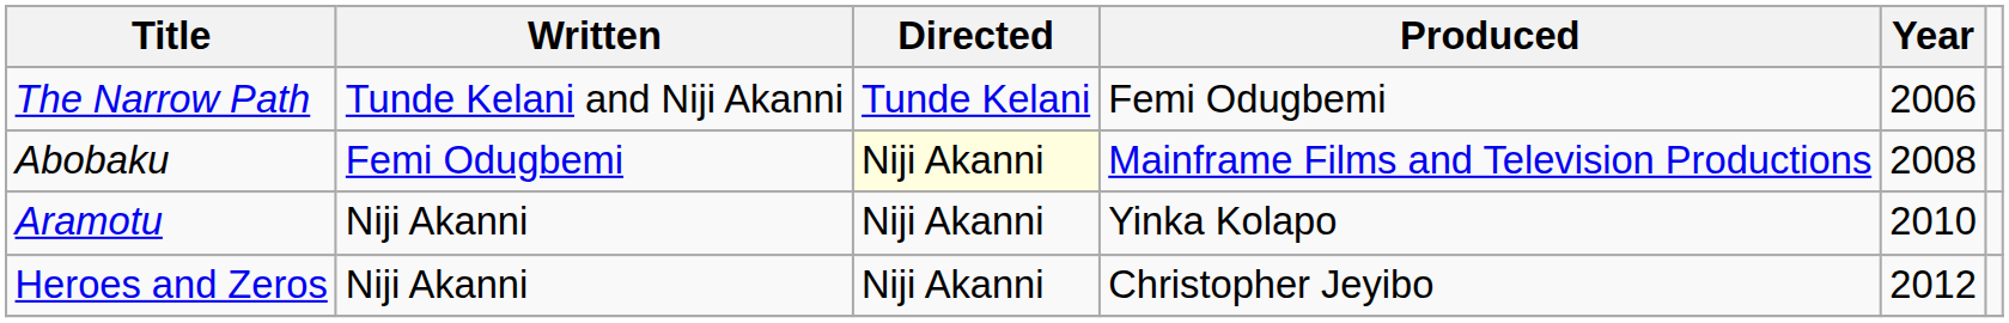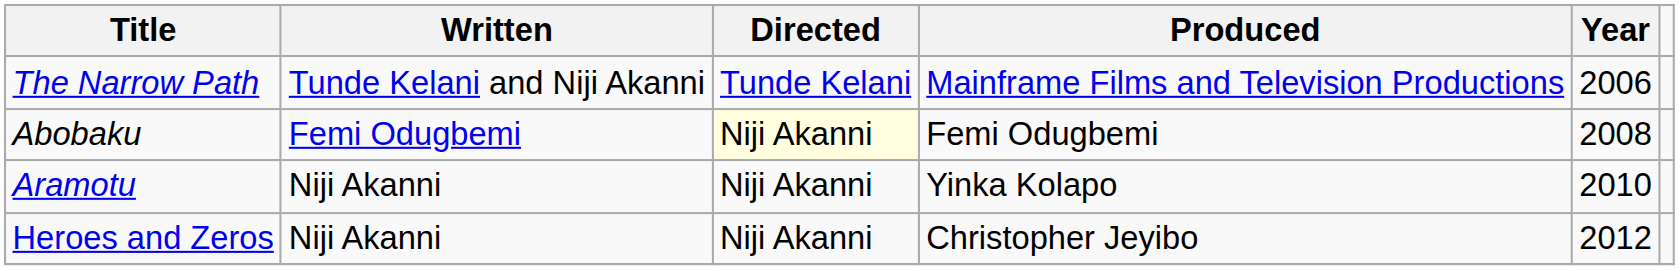 <table class="wikitable">
 <tr>
 <th>Title</th>
 <th>Written</th>
 <th>Directed</th>
 <th>Produced</th>
 <th>Year</th>
 </tr>
 <tr>
 <td><em><a href='#'>The Narrow Path</a></em></td>
 <td><a href='#'>Tunde Kelani</a> and Niji Akanni</td>
 <td><a href='#'>Tunde Kelani</a></td>
-<td>Femi Odugbemi</td>
+<td><a href='#'>Mainframe Films and Television Productions</a></td>
 <td>2006</td>
 <td></td>
 </tr>
 <tr>
 <td><em>Abobaku</em></td>
 <td><a href='#'>Femi Odugbemi</a></td>
 <td style="background: lightyellow;">Niji Akanni</td>
-<td><a href='#'>Mainframe Films and Television Productions</a></td>
+<td>Femi Odugbemi</td>
 <td>2008</td>
 <td></td>
 </tr>
 <tr>
 <td><em><a href='#'>Aramotu</a></em></td>
 <td>Niji Akanni</td>
 <td>Niji Akanni</td>
 <td>Yinka Kolapo</td>
 <td>2010</td>
 <td></td>
 </tr>
 <tr>
 <td><a href='#'>Heroes and Zeros</a></td>
 <td>Niji Akanni</td>
 <td>Niji Akanni</td>
 <td>Christopher Jeyibo</td>
 <td>2012</td>
 <td></td>
 </tr>
 <tr>
 </tr>
 </table>
